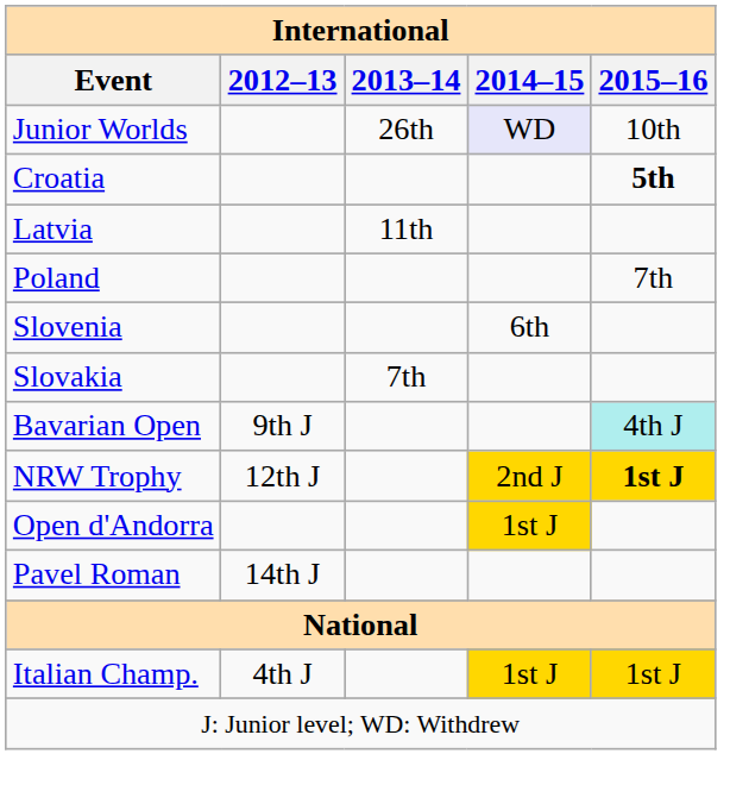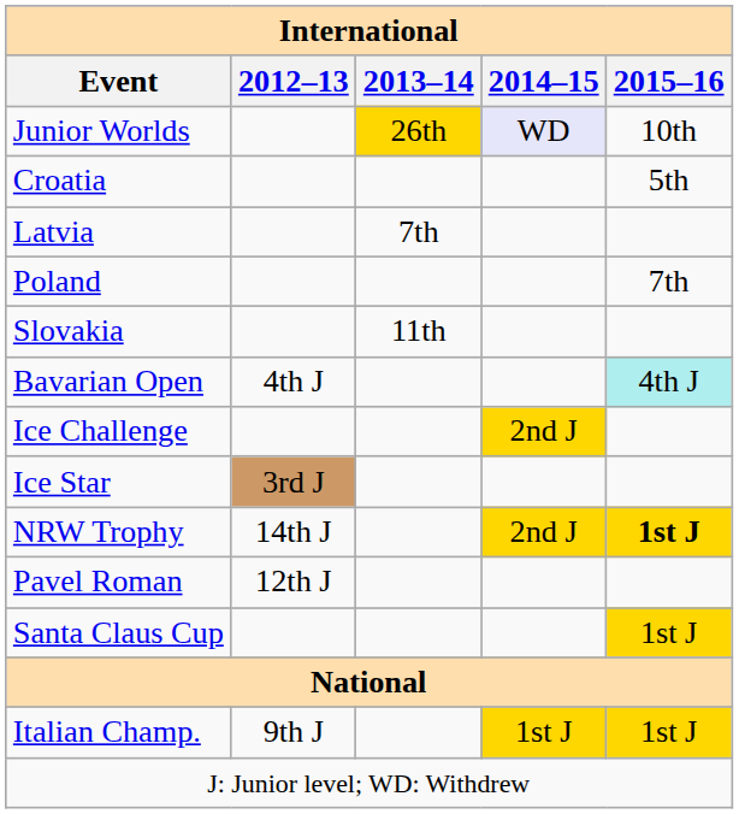 <table class="wikitable" style="text-align:center">
 <tr>
 <th style="background-color: #ffdead; " colspan=5 align=center>International</th>
 </tr>
 <tr>
 <th>Event</th>
 <th><a href='#'>2012–13</a></th>
 <th><a href='#'>2013–14</a></th>
 <th><a href='#'>2014–15</a></th>
 <th><a href='#'>2015–16</a></th>
 </tr>
 <tr>
 <td align=left><a href='#'>Junior Worlds</a></td>
 <td></td>
-<td>26th</td>
+<td style="background: gold;">26th</td>
 <td style="background: lavender;">WD</td>
 <td>10th</td>
 </tr>
 <tr>
 <td align=left> <a href='#'>Croatia</a></td>
 <td></td>
 <td></td>
 <td></td>
-<td><strong>5th</strong></td>
+<td>5th</td>
 </tr>
 <tr>
 <td align=left> <a href='#'>Latvia</a></td>
 <td></td>
-<td>11th</td>
+<td>7th</td>
 <td></td>
 <td></td>
 </tr>
 <tr>
 <td align=left> <a href='#'>Poland</a></td>
 <td></td>
 <td></td>
 <td></td>
 <td>7th</td>
 </tr>
 <tr>
-<td align=left> <a href='#'>Slovenia</a></td>
-<td></td>
-<td></td>
-<td>6th</td>
-<td></td>
-</tr>
-<tr>
 <td align=left> <a href='#'>Slovakia</a></td>
 <td></td>
-<td>7th</td>
+<td>11th</td>
 <td></td>
 <td></td>
 </tr>
 <tr>
 <td align=left><a href='#'>Bavarian Open</a></td>
-<td>9th J</td>
+<td>4th J</td>
 <td></td>
 <td></td>
 <td style="background: paleturquoise;">4th J</td>
 </tr>
 <tr>
+<td align=left><a href='#'>Ice Challenge</a></td>
+<td></td>
+<td></td>
+<td bgcolor=gold>2nd J</td>
+<td></td>
+</tr>
+<tr>
+<td align=left><a href='#'>Ice Star</a></td>
+<td bgcolor=cc9966>3rd J</td>
+<td></td>
+<td></td>
+<td></td>
+</tr>
+<tr>
 <td align=left><a href='#'>NRW Trophy</a></td>
-<td>12th J</td>
+<td>14th J</td>
 <td></td>
 <td bgcolor=gold>2nd J</td>
 <td bgcolor=gold><strong>1st J</strong></td>
 </tr>
 <tr>
-<td align=left><a href='#'>Open d'Andorra</a></td>
+<td align=left><a href='#'>Pavel Roman</a></td>
+<td>12th J</td>
+<td></td>
+<td></td>
+<td></td>
+</tr>
+<tr>
+<td align=left><a href='#'>Santa Claus Cup</a></td>
+<td></td>
 <td></td>
 <td></td>
 <td bgcolor=gold>1st J</td>
-<td></td>
-</tr>
-<tr>
-<td align=left><a href='#'>Pavel Roman</a></td>
-<td>14th J</td>
-<td></td>
-<td></td>
-<td></td>
 </tr>
 <tr>
 <th style="background-color: #ffdead; " colspan=5 align=center>National</th>
 </tr>
 <tr>
 <td align=left><a href='#'>Italian Champ.</a></td>
-<td>4th J</td>
+<td>9th J</td>
 <td></td>
 <td bgcolor=gold>1st J</td>
 <td bgcolor=gold>1st J</td>
 </tr>
 <tr>
 <td colspan=5 align=center><small> J: Junior level; WD: Withdrew </small></td>
 </tr>
 </table>
